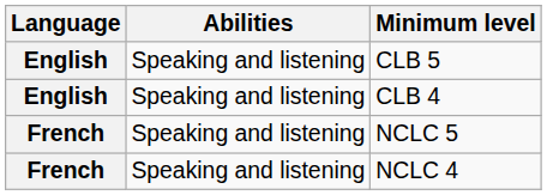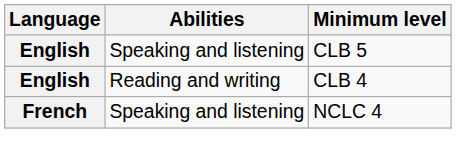 <table class="wikitable">
 <tr>
 <th>Language</th>
 <th>Abilities</th>
 <th>Minimum level</th>
 </tr>
 <tr>
 <th>English</th>
 <td>Speaking and listening</td>
 <td>CLB 5</td>
 </tr>
 <tr>
 <th>English</th>
-<td>Speaking and listening</td>
+<td>Reading and writing</td>
 <td>CLB 4</td>
-</tr>
-<tr>
-<th>French</th>
-<td>Speaking and listening</td>
-<td>NCLC 5</td>
 </tr>
 <tr>
 <th>French</th>
 <td>Speaking and listening</td>
 <td>NCLC 4</td>
 </tr>
 </table>
